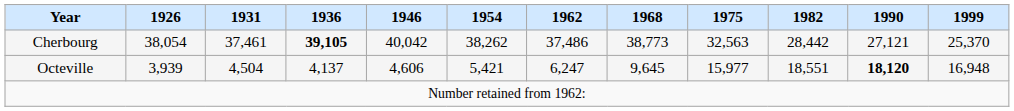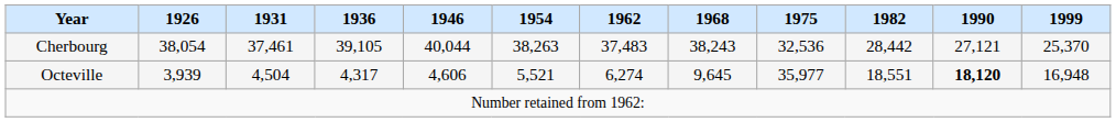 <table class="wikitable" style="font-size:90%;width:75%;border:0px;text-align:center;line-height:120%;margin: 0.5em auto;">
 <tr>
 <th style="background: #D1E8FF; width:12% ;">Year</th>
 <th style="background: #D1E8FF; width:8% ;">1926</th>
 <th style="background: #D1E8FF; width:8% ;">1931</th>
 <th style="background: #D1E8FF; width:8% ;">1936</th>
 <th style="background: #D1E8FF; width:8% ;">1946</th>
 <th style="background: #D1E8FF; width:8% ;">1954</th>
 <th style="background: #D1E8FF; width:8% ;">1962</th>
 <th style="background: #D1E8FF; width:8% ;">1968</th>
 <th style="background: #D1E8FF; width:8% ;">1975</th>
 <th style="background: #D1E8FF; width:8% ;">1982</th>
 <th style="background: #D1E8FF; width:8% ;">1990</th>
 <th style="background: #D1E8FF; width:8% ;">1999</th>
 </tr>
 <tr>
 <td style="background: #F5F5F5;">Cherbourg</td>
 <td style="background: #F5F5F5;">38,054</td>
 <td style="background: #F5F5F5;">37,461</td>
-<td style="background: #F5F5F5;"><strong>39,105</strong></td>
-<td style="background: #F5F5F5;">40,042</td>
-<td style="background: #F5F5F5;">38,262</td>
-<td style="background: #F5F5F5;">37,486</td>
-<td style="background: #F5F5F5;">38,773</td>
-<td style="background: #F5F5F5;">32,563</td>
+<td style="background: #F5F5F5;">39,105</td>
+<td style="background: #F5F5F5;">40,044</td>
+<td style="background: #F5F5F5;">38,263</td>
+<td style="background: #F5F5F5;">37,483</td>
+<td style="background: #F5F5F5;">38,243</td>
+<td style="background: #F5F5F5;">32,536</td>
 <td style="background: #F5F5F5;">28,442</td>
 <td style="background: #F5F5F5;">27,121</td>
 <td style="background: #F5F5F5;">25,370</td>
 </tr>
 <tr>
 <td style="background: #F5F5F5;">Octeville</td>
 <td style="background: #F5F5F5;">3,939</td>
 <td style="background: #F5F5F5;">4,504</td>
-<td style="background: #F5F5F5;">4,137</td>
+<td style="background: #F5F5F5;">4,317</td>
 <td style="background: #F5F5F5;">4,606</td>
-<td style="background: #F5F5F5;">5,421</td>
-<td style="background: #F5F5F5;">6,247</td>
+<td style="background: #F5F5F5;">5,521</td>
+<td style="background: #F5F5F5;">6,274</td>
 <td style="background: #F5F5F5;">9,645</td>
-<td style="background: #F5F5F5;">15,977</td>
+<td style="background: #F5F5F5;">35,977</td>
 <td style="background: #F5F5F5;">18,551</td>
 <td style="background: #F5F5F5;"><strong>18,120</strong></td>
 <td style="background: #F5F5F5;">16,948</td>
 </tr>
 <tr>
 <td colspan="12" style="text-align:center;font-size:90%;">Number retained from 1962: </td>
 </tr>
 </table>
